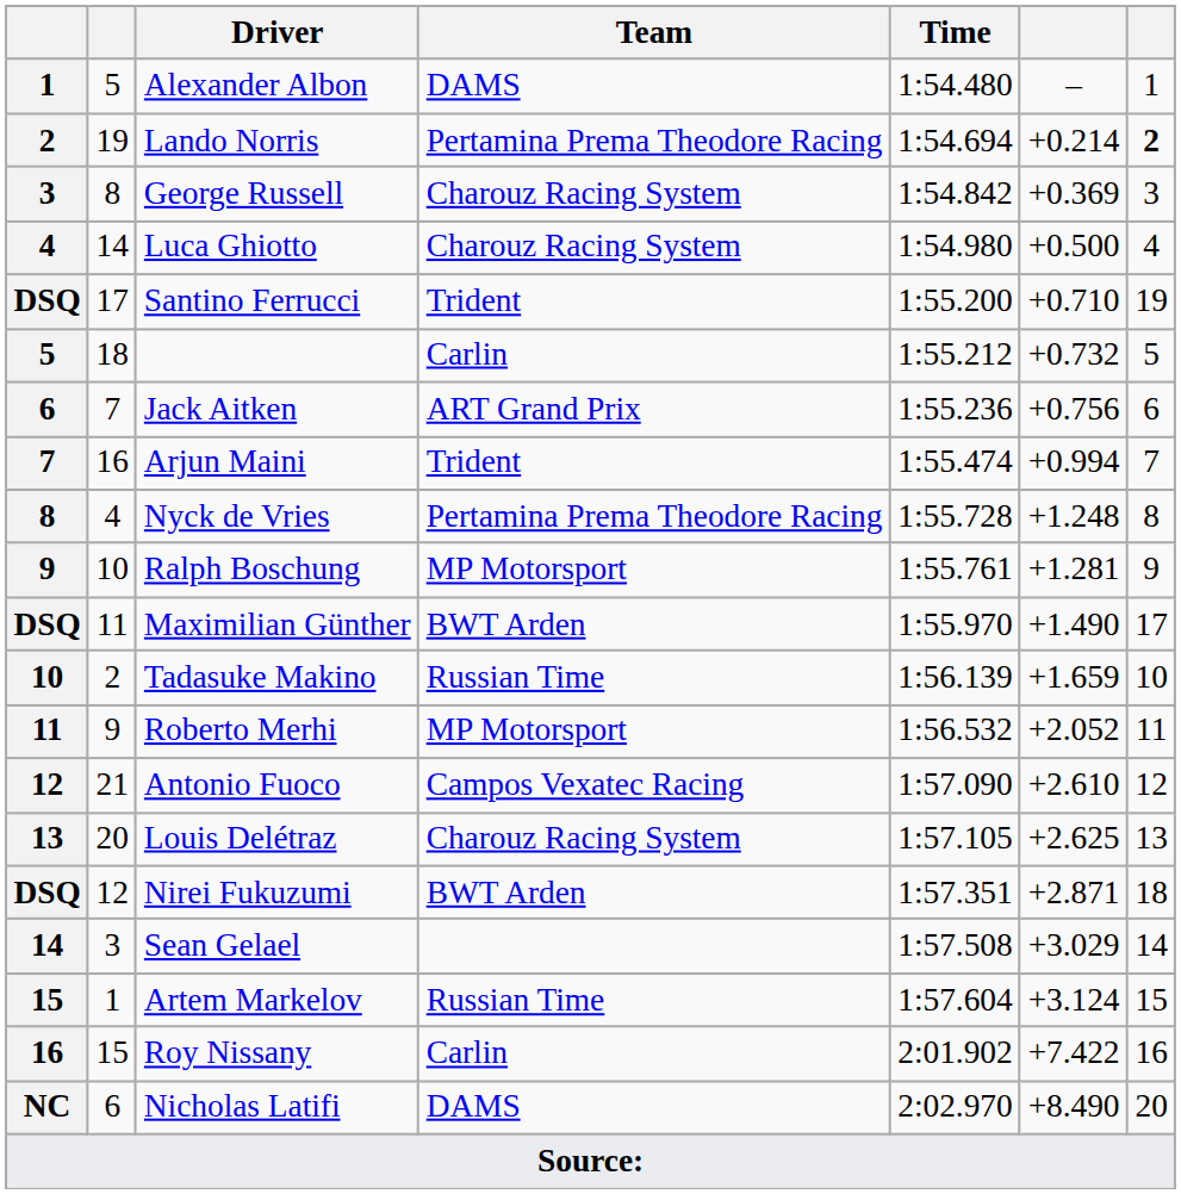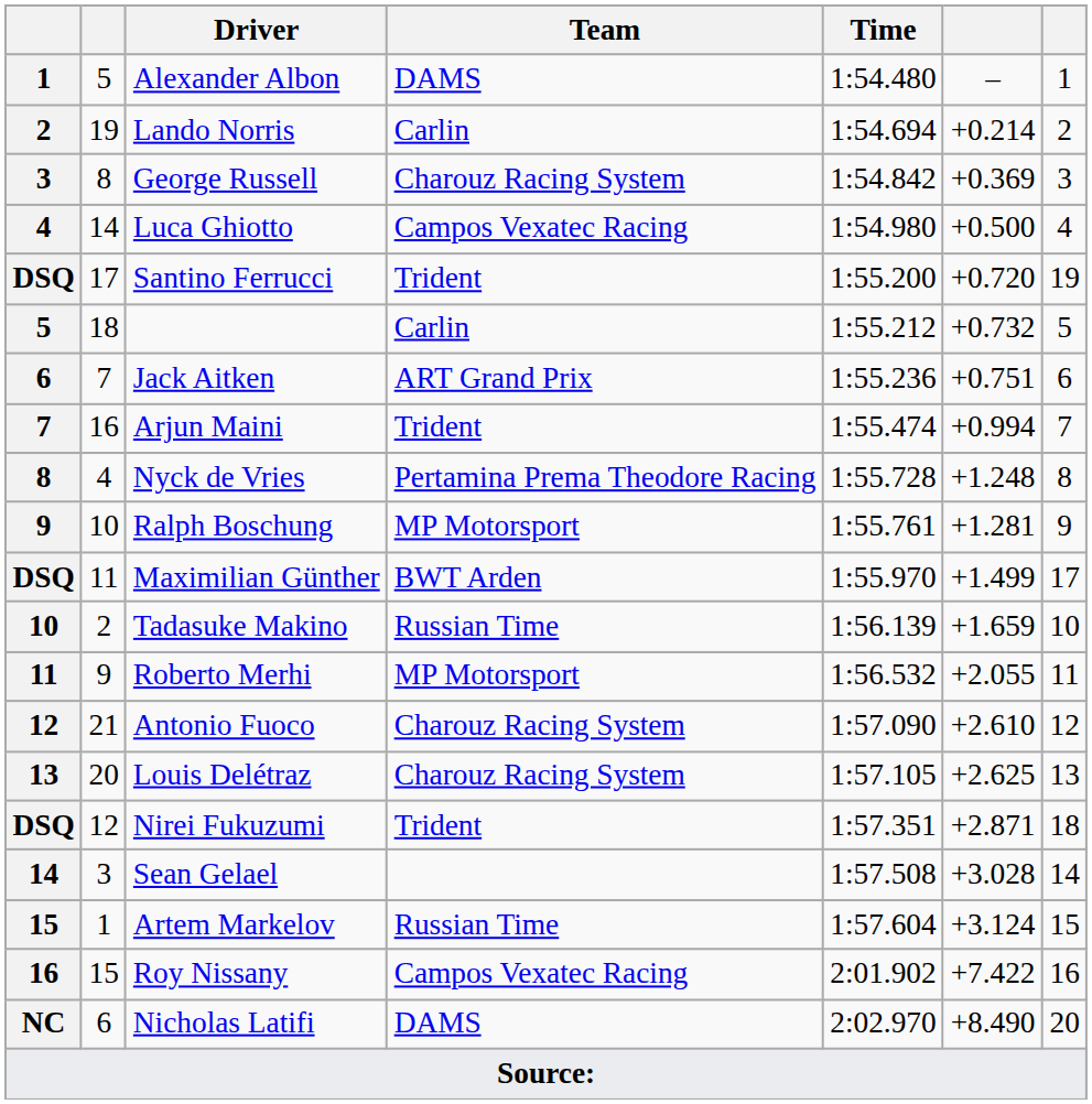 <table class="wikitable" style="font-size:85%">
 <tr>
 <th scope="col"></th>
 <th scope="col"></th>
 <th scope="col">Driver</th>
 <th scope="col">Team</th>
 <th scope="col">Time</th>
 <th scope="col"></th>
 <th scope="col"></th>
 </tr>
 <tr>
 <th scope="row">1</th>
 <td align="center">5</td>
 <td> <a href='#'>Alexander Albon</a></td>
 <td><a href='#'>DAMS</a></td>
 <td>1:54.480</td>
 <td align="center">–</td>
 <td align="center">1</td>
 </tr>
 <tr>
 <th scope="row">2</th>
 <td align="center">19</td>
 <td> <a href='#'>Lando Norris</a></td>
-<td><a href='#'>Pertamina Prema Theodore Racing</a></td>
+<td><a href='#'>Carlin</a></td>
 <td>1:54.694</td>
 <td align="center">+0.214</td>
-<td align="center"><strong>2</strong></td>
+<td align="center">2</td>
 </tr>
 <tr>
 <th scope="row">3</th>
 <td align="center">8</td>
 <td> <a href='#'>George Russell</a></td>
 <td><a href='#'>Charouz Racing System</a></td>
 <td>1:54.842</td>
 <td align="center">+0.369</td>
 <td align="center">3</td>
 </tr>
 <tr>
 <th scope="row">4</th>
 <td align="center">14</td>
 <td> <a href='#'>Luca Ghiotto</a></td>
-<td><a href='#'>Charouz Racing System</a></td>
+<td><a href='#'>Campos Vexatec Racing</a></td>
 <td>1:54.980</td>
 <td align="center">+0.500</td>
 <td align="center">4</td>
 </tr>
 <tr>
 <th scope="row">DSQ</th>
 <td align="center">17</td>
 <td> <a href='#'>Santino Ferrucci</a></td>
 <td><a href='#'>Trident</a></td>
 <td>1:55.200</td>
-<td align="center">+0.710</td>
+<td align="center">+0.720</td>
 <td align="center">19</td>
 </tr>
 <tr>
 <th scope="row">5</th>
 <td align="center">18</td>
 <td></td>
 <td><a href='#'>Carlin</a></td>
 <td>1:55.212</td>
 <td align="center">+0.732</td>
 <td align="center">5</td>
 </tr>
 <tr>
 <th scope="row">6</th>
 <td align="center">7</td>
 <td> <a href='#'>Jack Aitken</a></td>
 <td><a href='#'>ART Grand Prix</a></td>
 <td>1:55.236</td>
-<td align="center">+0.756</td>
+<td align="center">+0.751</td>
 <td align="center">6</td>
 </tr>
 <tr>
 <th scope="row">7</th>
 <td align="center">16</td>
 <td> <a href='#'>Arjun Maini</a></td>
 <td><a href='#'>Trident</a></td>
 <td>1:55.474</td>
 <td align="center">+0.994</td>
 <td align="center">7</td>
 </tr>
 <tr>
 <th scope="row">8</th>
 <td align="center">4</td>
 <td> <a href='#'>Nyck de Vries</a></td>
 <td><a href='#'>Pertamina Prema Theodore Racing</a></td>
 <td>1:55.728</td>
 <td align="center">+1.248</td>
 <td align="center">8</td>
 </tr>
 <tr>
 <th scope="row">9</th>
 <td align="center">10</td>
 <td> <a href='#'>Ralph Boschung</a></td>
 <td><a href='#'>MP Motorsport</a></td>
 <td>1:55.761</td>
 <td align="center">+1.281</td>
 <td align="center">9</td>
 </tr>
 <tr>
 <th scope="row">DSQ</th>
 <td align="center">11</td>
 <td> <a href='#'>Maximilian Günther</a></td>
 <td><a href='#'>BWT Arden</a></td>
 <td>1:55.970</td>
-<td align="center">+1.490</td>
+<td align="center">+1.499</td>
 <td align="center">17</td>
 </tr>
 <tr>
 <th scope="row">10</th>
 <td align="center">2</td>
 <td> <a href='#'>Tadasuke Makino</a></td>
 <td><a href='#'>Russian Time</a></td>
 <td>1:56.139</td>
 <td align="center">+1.659</td>
 <td align="center">10</td>
 </tr>
 <tr>
 <th scope="row">11</th>
 <td align="center">9</td>
 <td> <a href='#'>Roberto Merhi</a></td>
 <td><a href='#'>MP Motorsport</a></td>
 <td>1:56.532</td>
-<td align="center">+2.052</td>
+<td align="center">+2.055</td>
 <td align="center">11</td>
 </tr>
 <tr>
 <th scope="row">12</th>
 <td align="center">21</td>
 <td> <a href='#'>Antonio Fuoco</a></td>
-<td><a href='#'>Campos Vexatec Racing</a></td>
+<td><a href='#'>Charouz Racing System</a></td>
 <td>1:57.090</td>
 <td align="center">+2.610</td>
 <td align="center">12</td>
 </tr>
 <tr>
 <th scope="row">13</th>
 <td align="center">20</td>
 <td> <a href='#'>Louis Delétraz</a></td>
 <td><a href='#'>Charouz Racing System</a></td>
 <td>1:57.105</td>
 <td align="center">+2.625</td>
 <td align="center">13</td>
 </tr>
 <tr>
 <th scope="row">DSQ</th>
 <td align="center">12</td>
 <td> <a href='#'>Nirei Fukuzumi</a></td>
-<td><a href='#'>BWT Arden</a></td>
+<td><a href='#'>Trident</a></td>
 <td>1:57.351</td>
 <td align="center">+2.871</td>
 <td align="center">18</td>
 </tr>
 <tr>
 <th scope="row">14</th>
 <td align="center">3</td>
 <td> <a href='#'>Sean Gelael</a></td>
 <td></td>
 <td>1:57.508</td>
-<td align="center">+3.029</td>
+<td align="center">+3.028</td>
 <td align="center">14</td>
 </tr>
 <tr>
 <th scope="row">15</th>
 <td align="center">1</td>
 <td> <a href='#'>Artem Markelov</a></td>
 <td><a href='#'>Russian Time</a></td>
 <td>1:57.604</td>
 <td align="center">+3.124</td>
 <td align="center">15</td>
 </tr>
 <tr>
 <th scope="row">16</th>
 <td align="center">15</td>
 <td> <a href='#'>Roy Nissany</a></td>
-<td><a href='#'>Carlin</a></td>
+<td><a href='#'>Campos Vexatec Racing</a></td>
 <td>2:01.902</td>
 <td align="center">+7.422</td>
 <td align="center">16</td>
 </tr>
 <tr>
 <th scope="row">NC</th>
 <td align="center">6</td>
 <td> <a href='#'>Nicholas Latifi</a></td>
 <td><a href='#'>DAMS</a></td>
 <td>2:02.970</td>
 <td align="center">+8.490</td>
 <td align="center">20</td>
 </tr>
 <tr>
 <td style="background-color:#EAECF0; text-align:center" colspan="7"><strong>Source:</strong></td>
 </tr>
 <tr>
 </tr>
 </table>
